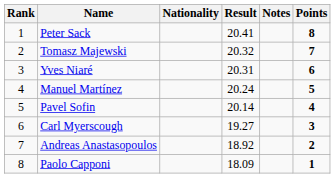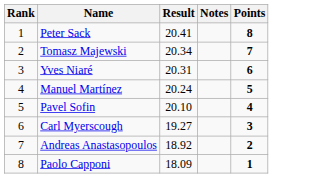 <table class="wikitable sortable" style="text-align:center">
 <tr>
 <th>Rank</th>
 <th>Name</th>
-<th>Nationality</th>
 <th>Result</th>
 <th>Notes</th>
 <th>Points</th>
 </tr>
 <tr>
 <td>1</td>
 <td align=left><a href='#'>Peter Sack</a></td>
-<td align=left></td>
 <td>20.41</td>
 <td></td>
 <td><strong>8</strong></td>
 </tr>
 <tr>
 <td>2</td>
 <td align=left><a href='#'>Tomasz Majewski</a></td>
-<td align=left></td>
-<td>20.32</td>
+<td>20.34</td>
 <td></td>
 <td><strong>7</strong></td>
 </tr>
 <tr>
 <td>3</td>
 <td align=left><a href='#'>Yves Niaré</a></td>
-<td align=left></td>
 <td>20.31</td>
 <td></td>
 <td><strong>6</strong></td>
 </tr>
 <tr>
 <td>4</td>
 <td align=left><a href='#'>Manuel Martínez</a></td>
-<td align=left></td>
 <td>20.24</td>
 <td></td>
 <td><strong>5</strong></td>
 </tr>
 <tr>
 <td>5</td>
 <td align=left><a href='#'>Pavel Sofin</a></td>
-<td align=left></td>
-<td>20.14</td>
+<td>20.10</td>
 <td></td>
 <td><strong>4</strong></td>
 </tr>
 <tr>
 <td>6</td>
 <td align=left><a href='#'>Carl Myerscough</a></td>
-<td align=left></td>
 <td>19.27</td>
 <td></td>
 <td><strong>3</strong></td>
 </tr>
 <tr>
 <td>7</td>
 <td align=left><a href='#'>Andreas Anastasopoulos</a></td>
-<td align=left></td>
 <td>18.92</td>
 <td></td>
 <td><strong>2</strong></td>
 </tr>
 <tr>
 <td>8</td>
 <td align=left><a href='#'>Paolo Capponi</a></td>
-<td align=left></td>
 <td>18.09</td>
 <td></td>
 <td><strong>1</strong></td>
 </tr>
 </table>
